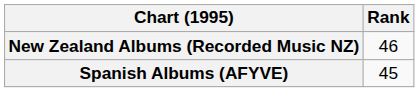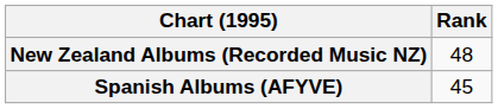 <table class="wikitable plainrowheaders">
 <tr>
 <th scope="col">Chart (1995)</th>
 <th scope="col">Rank</th>
 </tr>
 <tr>
 <th scope="row">New Zealand Albums (Recorded Music NZ)</th>
-<td align="center">46</td>
+<td align="center">48</td>
 </tr>
 <tr>
 <th scope="row">Spanish Albums (AFYVE)</th>
 <td align="center">45</td>
 </tr>
 </table>
